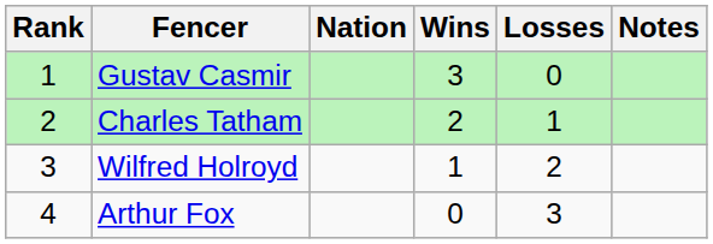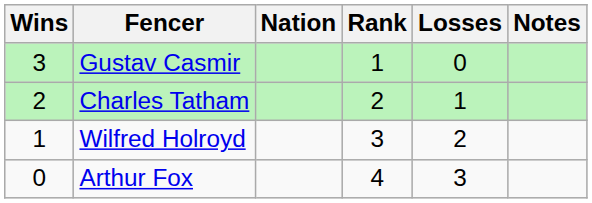 <table class="wikitable sortable" style="text-align:center">
 <tr>
-<th>Rank</th>
+<th>Wins</th>
 <th>Fencer</th>
 <th>Nation</th>
-<th>Wins</th>
+<th>Rank</th>
 <th>Losses</th>
 <th>Notes</th>
 </tr>
 <tr bgcolor=bbf3bb>
-<td>1</td>
+<td>3</td>
 <td align=left><a href='#'>Gustav Casmir</a></td>
 <td align=left></td>
-<td>3</td>
+<td>1</td>
 <td>0</td>
 <td></td>
 </tr>
 <tr bgcolor=bbf3bb>
 <td>2</td>
 <td align=left><a href='#'>Charles Tatham</a></td>
 <td align=left></td>
 <td>2</td>
 <td>1</td>
 <td></td>
 </tr>
 <tr>
-<td>3</td>
+<td>1</td>
 <td align=left><a href='#'>Wilfred Holroyd</a></td>
 <td align=left></td>
-<td>1</td>
+<td>3</td>
 <td>2</td>
 <td></td>
 </tr>
 <tr>
-<td>4</td>
+<td>0</td>
 <td align=left><a href='#'>Arthur Fox</a></td>
 <td align=left></td>
-<td>0</td>
+<td>4</td>
 <td>3</td>
 <td></td>
 </tr>
 </table>
